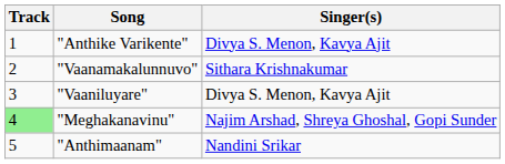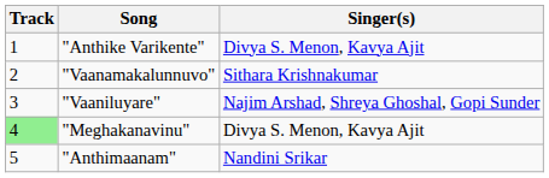 <table class="wikitable">
 <tr>
 <th>Track</th>
 <th>Song</th>
 <th>Singer(s)</th>
 </tr>
 <tr>
 <td>1</td>
 <td>"Anthike Varikente"</td>
 <td><a href='#'>Divya S. Menon</a>, <a href='#'>Kavya Ajit</a></td>
 </tr>
 <tr>
 <td>2</td>
 <td>"Vaanamakalunnuvo"</td>
 <td><a href='#'>Sithara Krishnakumar</a></td>
 </tr>
 <tr>
 <td>3</td>
 <td>"Vaaniluyare"</td>
-<td>Divya S. Menon, Kavya Ajit</td>
+<td><a href='#'>Najim Arshad</a>, <a href='#'>Shreya Ghoshal</a>, <a href='#'>Gopi Sunder</a></td>
 </tr>
 <tr>
 <td style="background: lightgreen;">4</td>
 <td>"Meghakanavinu"</td>
-<td><a href='#'>Najim Arshad</a>, <a href='#'>Shreya Ghoshal</a>, <a href='#'>Gopi Sunder</a></td>
+<td>Divya S. Menon, Kavya Ajit</td>
 </tr>
 <tr>
 <td>5</td>
 <td>"Anthimaanam"</td>
 <td><a href='#'>Nandini Srikar</a></td>
 </tr>
 </table>
